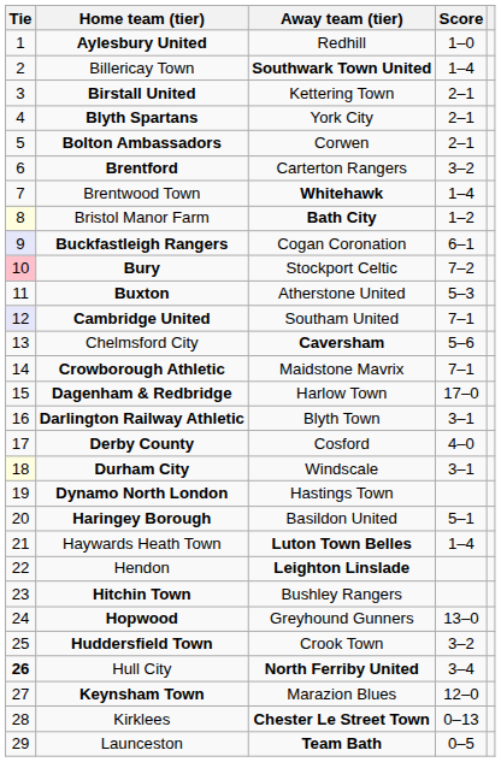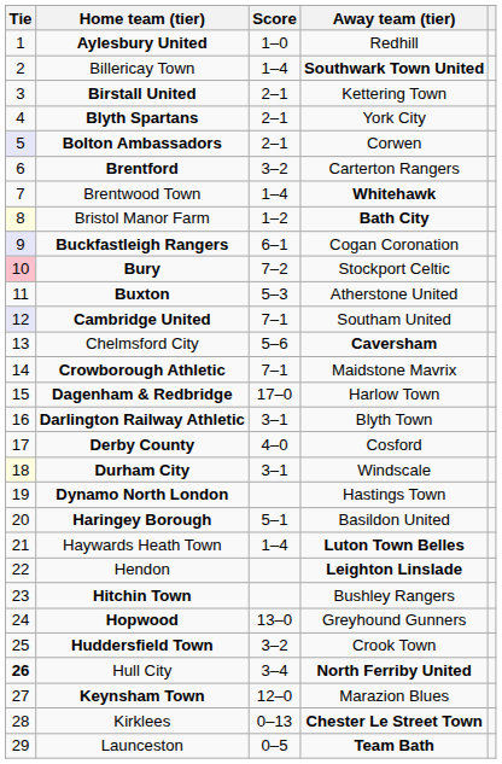 <table class="wikitable" style="text-align:center; font-size:85%">
 <tr>
 <th>Tie</th>
 <th>Home team (tier)</th>
+<th>Score</th>
 <th>Away team (tier)</th>
-<th>Score</th>
 <th></th>
 </tr>
 <tr>
 <td align="center">1</td>
 <td><strong>Aylesbury United</strong></td>
+<td align="center">1–0</td>
 <td>Redhill</td>
-<td align="center">1–0</td>
 <td></td>
 </tr>
 <tr>
 <td align="center">2</td>
 <td>Billericay Town</td>
+<td align="center">1–4</td>
 <td><strong>Southwark Town United</strong></td>
-<td align="center">1–4</td>
 <td></td>
 </tr>
 <tr>
 <td align="center">3</td>
 <td><strong>Birstall United</strong></td>
+<td align="center">2–1</td>
 <td>Kettering Town</td>
-<td align="center">2–1</td>
 <td></td>
 </tr>
 <tr>
 <td align="center">4</td>
 <td><strong>Blyth Spartans</strong></td>
+<td align="center">2–1 </td>
 <td>York City</td>
-<td align="center">2–1 </td>
 <td></td>
 </tr>
 <tr>
-<td align="center">5</td>
+<td align="center" style="background: lavender;">5</td>
 <td><strong>Bolton Ambassadors</strong></td>
+<td align="center">2–1</td>
 <td>Corwen</td>
-<td align="center">2–1</td>
 <td></td>
 </tr>
 <tr>
 <td align="center">6</td>
 <td><strong>Brentford</strong></td>
+<td align="center">3–2</td>
 <td>Carterton Rangers</td>
-<td align="center">3–2</td>
 <td></td>
 </tr>
 <tr>
 <td align="center">7</td>
 <td>Brentwood Town</td>
+<td align="center">1–4</td>
 <td><strong>Whitehawk</strong></td>
-<td align="center">1–4</td>
 <td></td>
 </tr>
 <tr>
 <td align="center" style="background: lightyellow;">8</td>
 <td>Bristol Manor Farm</td>
+<td align="center">1–2</td>
 <td><strong>Bath City</strong></td>
-<td align="center">1–2</td>
 <td></td>
 </tr>
 <tr>
 <td align="center" style="background: lavender;">9</td>
 <td><strong>Buckfastleigh Rangers</strong></td>
+<td align="center">6–1</td>
 <td>Cogan Coronation</td>
-<td align="center">6–1</td>
 <td></td>
 </tr>
 <tr>
 <td align="center" style="background: pink;">10</td>
 <td><strong>Bury</strong></td>
+<td align="center">7–2</td>
 <td>Stockport Celtic</td>
-<td align="center">7–2</td>
 <td></td>
 </tr>
 <tr>
 <td align="center">11</td>
 <td><strong>Buxton</strong></td>
+<td align="center">5–3 </td>
 <td>Atherstone United</td>
-<td align="center">5–3 </td>
 <td></td>
 </tr>
 <tr>
 <td align="center" style="background: lavender;">12</td>
 <td><strong>Cambridge United</strong></td>
+<td align="center">7–1</td>
 <td>Southam United</td>
-<td align="center">7–1</td>
 <td></td>
 </tr>
 <tr>
 <td align="center">13</td>
 <td>Chelmsford City</td>
+<td align="center">5–6</td>
 <td><strong>Caversham</strong></td>
-<td align="center">5–6</td>
 <td></td>
 </tr>
 <tr>
 <td align="center">14</td>
 <td><strong>Crowborough Athletic</strong></td>
+<td align="center">7–1</td>
 <td>Maidstone Mavrix</td>
-<td align="center">7–1</td>
 <td></td>
 </tr>
 <tr>
 <td align="center">15</td>
 <td><strong>Dagenham & Redbridge</strong></td>
+<td align="center">17–0</td>
 <td>Harlow Town</td>
-<td align="center">17–0</td>
 <td></td>
 </tr>
 <tr>
 <td align="center">16</td>
 <td><strong>Darlington Railway Athletic</strong></td>
+<td align="center">3–1 </td>
 <td>Blyth Town</td>
-<td align="center">3–1 </td>
 <td></td>
 </tr>
 <tr>
 <td align="center">17</td>
 <td><strong>Derby County</strong></td>
+<td align="center">4–0</td>
 <td>Cosford</td>
-<td align="center">4–0</td>
 <td></td>
 </tr>
 <tr>
 <td align="center" style="background: lightyellow;">18</td>
 <td><strong>Durham City</strong></td>
+<td align="center">3–1</td>
 <td>Windscale</td>
-<td align="center">3–1</td>
 <td></td>
 </tr>
 <tr>
 <td align="center">19</td>
 <td><strong>Dynamo North London</strong></td>
+<td align="center"></td>
 <td>Hastings Town</td>
-<td align="center"></td>
 <td></td>
 </tr>
 <tr>
 <td align="center">20</td>
 <td><strong>Haringey Borough</strong></td>
+<td align="center">5–1</td>
 <td>Basildon United</td>
-<td align="center">5–1</td>
 <td></td>
 </tr>
 <tr>
 <td align="center">21</td>
 <td>Haywards Heath Town</td>
+<td align="center">1–4</td>
 <td><strong>Luton Town Belles</strong></td>
-<td align="center">1–4</td>
 <td></td>
 </tr>
 <tr>
 <td align="center">22</td>
 <td>Hendon</td>
+<td align="center"></td>
 <td><strong>Leighton Linslade</strong></td>
-<td align="center"></td>
 <td></td>
 </tr>
 <tr>
 <td align="center">23</td>
 <td><strong>Hitchin Town</strong></td>
+<td align="center"></td>
 <td>Bushley Rangers</td>
-<td align="center"></td>
 <td></td>
 </tr>
 <tr>
 <td align="center">24</td>
 <td><strong>Hopwood</strong></td>
+<td align="center">13–0</td>
 <td>Greyhound Gunners</td>
-<td align="center">13–0</td>
 <td></td>
 </tr>
 <tr>
 <td align="center">25</td>
 <td><strong>Huddersfield Town</strong></td>
+<td align="center">3–2 </td>
 <td>Crook Town</td>
-<td align="center">3–2 </td>
 <td></td>
 </tr>
 <tr>
 <td align="center"><strong>26</strong></td>
 <td>Hull City</td>
+<td align="center">3–4 </td>
 <td><strong>North Ferriby United</strong></td>
-<td align="center">3–4 </td>
 <td></td>
 </tr>
 <tr>
 <td align="center">27</td>
 <td><strong>Keynsham Town</strong></td>
+<td align="center">12–0</td>
 <td>Marazion Blues</td>
-<td align="center">12–0</td>
 <td></td>
 </tr>
 <tr>
 <td align="center">28</td>
 <td>Kirklees</td>
+<td align="center">0–13</td>
 <td><strong>Chester Le Street Town</strong></td>
-<td align="center">0–13</td>
 <td></td>
 </tr>
 <tr>
 <td align="center">29</td>
 <td>Launceston</td>
+<td align="center">0–5</td>
 <td><strong>Team Bath</strong></td>
-<td align="center">0–5</td>
 <td></td>
 </tr>
 </table>
